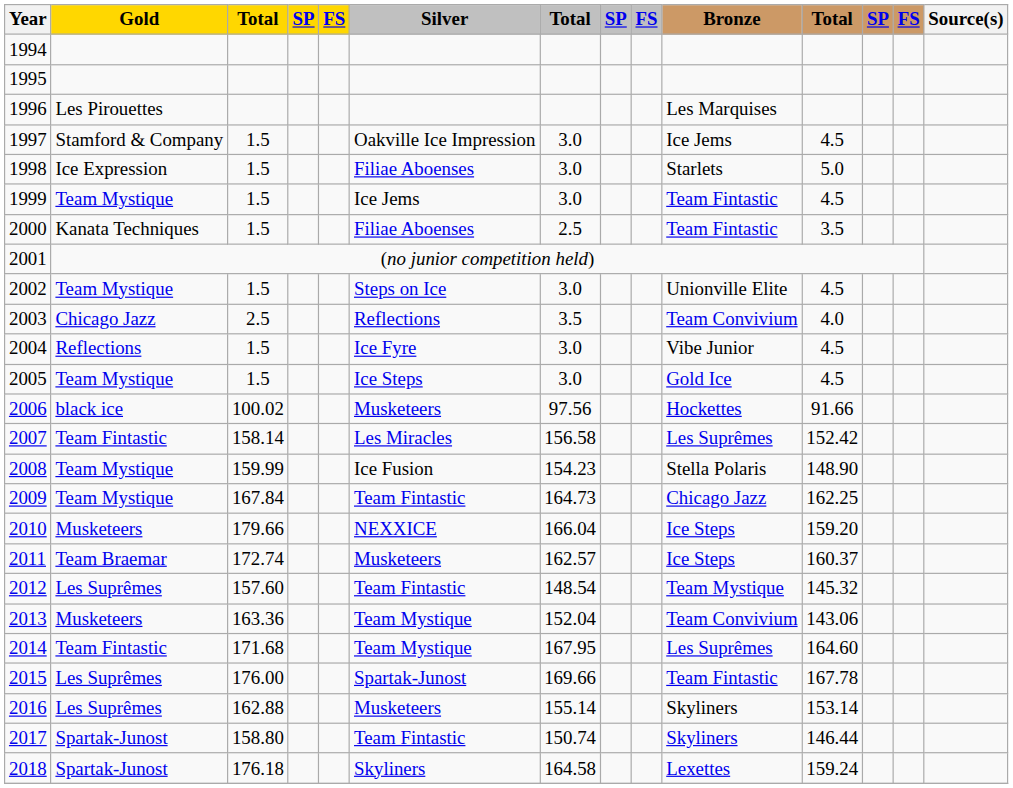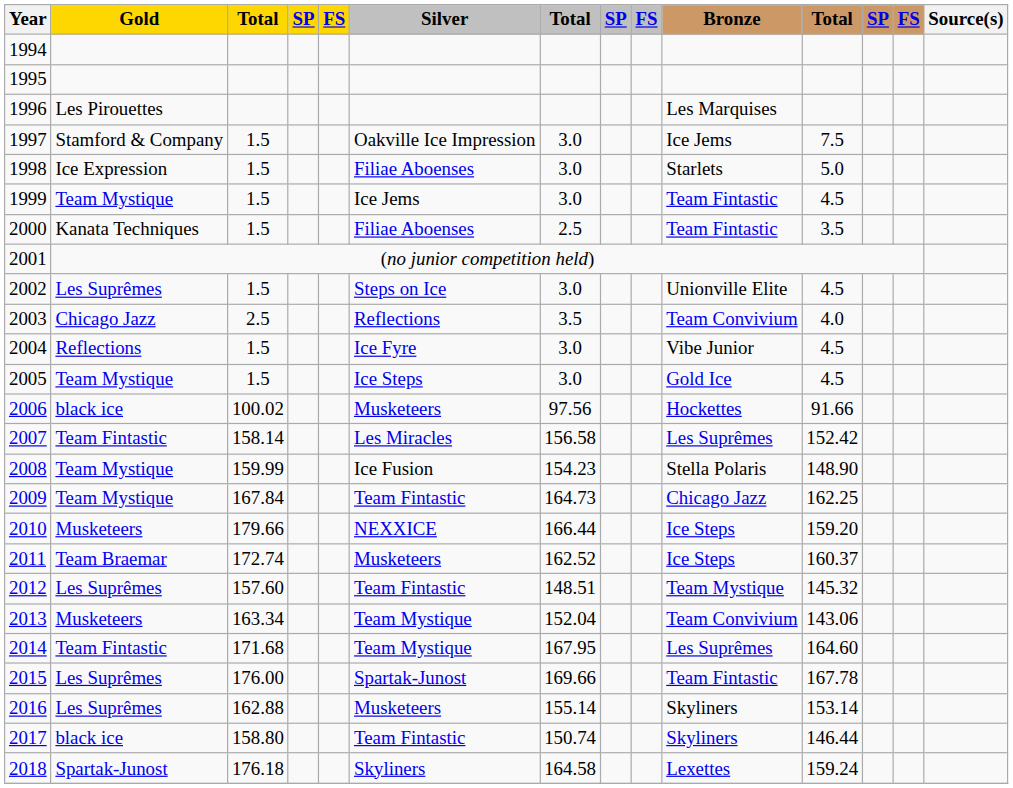 <table class="wikitable">
 <tr>
 <th>Year</th>
 <td align="center" bgcolor="gold"><strong>Gold</strong></td>
 <td align="center" bgcolor="gold"><strong>Total</strong></td>
 <td align="center" bgcolor="gold"><strong><a href='#'>SP</a></strong></td>
 <td align="center" bgcolor="gold"><strong><a href='#'>FS</a></strong></td>
 <td align="center" bgcolor="silver"><strong>Silver</strong></td>
 <td align="center" bgcolor="silver"><strong>Total</strong></td>
 <td align="center" bgcolor="silver"><strong><a href='#'>SP</a></strong></td>
 <td align="center" bgcolor="silver"><strong><a href='#'>FS</a></strong></td>
 <td align="center" bgcolor="cc9966"><strong>Bronze</strong></td>
 <td align="center" bgcolor="cc9966"><strong>Total</strong></td>
 <td align="center" bgcolor="cc9966"><strong><a href='#'>SP</a></strong></td>
 <td align="center" bgcolor="cc9966"><strong><a href='#'>FS</a></strong></td>
 <th>Source(s)</th>
 </tr>
 <tr>
 <td>1994</td>
 <td></td>
 <td align="center"></td>
 <td align="center"></td>
 <td align="center"></td>
 <td></td>
 <td align="center"></td>
 <td align="center"></td>
 <td align="center"></td>
 <td></td>
 <td align="center"></td>
 <td align="center"></td>
 <td align="center"></td>
 <td align="center"></td>
 </tr>
 <tr>
 <td>1995</td>
 <td></td>
 <td align="center"></td>
 <td align="center"></td>
 <td align="center"></td>
 <td></td>
 <td align="center"></td>
 <td align="center"></td>
 <td align="center"></td>
 <td></td>
 <td align="center"></td>
 <td align="center"></td>
 <td align="center"></td>
 <td align="center"></td>
 </tr>
 <tr>
 <td>1996</td>
 <td>Les Pirouettes</td>
 <td align="center"></td>
 <td align="center"></td>
 <td align="center"></td>
 <td></td>
 <td align="center"></td>
 <td align="center"></td>
 <td align="center"></td>
 <td>Les Marquises</td>
 <td align="center"></td>
 <td align="center"></td>
 <td align="center"></td>
 <td align="center"></td>
 </tr>
 <tr>
 <td>1997</td>
 <td> Stamford & Company</td>
 <td align="center">1.5</td>
 <td align="center"></td>
 <td align="center"></td>
 <td> Oakville Ice Impression</td>
 <td align="center">3.0</td>
 <td align="center"></td>
 <td align="center"></td>
 <td> Ice Jems</td>
-<td align="center">4.5</td>
+<td align="center">7.5</td>
 <td align="center"></td>
 <td align="center"></td>
 <td align="center"></td>
 </tr>
 <tr>
 <td>1998</td>
 <td> Ice Expression</td>
 <td align="center">1.5</td>
 <td align="center"></td>
 <td align="center"></td>
 <td> <a href='#'>Filiae Aboenses</a></td>
 <td align="center">3.0</td>
 <td align="center"></td>
 <td align="center"></td>
 <td> Starlets</td>
 <td align="center">5.0</td>
 <td align="center"></td>
 <td align="center"></td>
 <td align="center"></td>
 </tr>
 <tr>
 <td>1999</td>
 <td> <a href='#'>Team Mystique</a></td>
 <td align="center">1.5</td>
 <td align="center"></td>
 <td align="center"></td>
 <td> Ice Jems</td>
 <td align="center">3.0</td>
 <td align="center"></td>
 <td align="center"></td>
 <td> <a href='#'>Team Fintastic</a></td>
 <td align="center">4.5</td>
 <td align="center"></td>
 <td align="center"></td>
 <td align="center"></td>
 </tr>
 <tr>
 <td>2000</td>
 <td> Kanata Techniques</td>
 <td align="center">1.5</td>
 <td align="center"></td>
 <td align="center"></td>
 <td> <a href='#'>Filiae Aboenses</a></td>
 <td align="center">2.5</td>
 <td align="center"></td>
 <td align="center"></td>
 <td> <a href='#'>Team Fintastic</a></td>
 <td align="center">3.5</td>
 <td align="center"></td>
 <td align="center"></td>
 <td align="center"></td>
 </tr>
 <tr>
 <td>2001</td>
 <td align="center" colspan="12">(<em>no junior competition held</em>)</td>
 <td align="center"></td>
 </tr>
 <tr>
 <td>2002</td>
-<td> <a href='#'>Team Mystique</a></td>
+<td> <a href='#'>Les Suprêmes</a></td>
 <td align="center">1.5</td>
 <td align="center"></td>
 <td align="center"></td>
 <td> <a href='#'>Steps on Ice</a></td>
 <td align="center">3.0</td>
 <td align="center"></td>
 <td align="center"></td>
 <td> Unionville Elite</td>
 <td align="center">4.5</td>
 <td align="center"></td>
 <td align="center"></td>
 <td align="center"></td>
 </tr>
 <tr>
 <td>2003</td>
 <td> <a href='#'>Chicago Jazz</a></td>
 <td align="center">2.5</td>
 <td align="center"></td>
 <td align="center"></td>
 <td> <a href='#'>Reflections</a></td>
 <td align="center">3.5</td>
 <td align="center"></td>
 <td align="center"></td>
 <td> <a href='#'>Team Convivium</a></td>
 <td align="center">4.0</td>
 <td align="center"></td>
 <td align="center"></td>
 <td align="center"></td>
 </tr>
 <tr>
 <td>2004</td>
 <td> <a href='#'>Reflections</a></td>
 <td align="center">1.5</td>
 <td align="center"></td>
 <td align="center"></td>
 <td> <a href='#'>Ice Fyre</a></td>
 <td align="center">3.0</td>
 <td align="center"></td>
 <td align="center"></td>
 <td> Vibe Junior</td>
 <td align="center">4.5</td>
 <td align="center"></td>
 <td align="center"></td>
 <td align="center"></td>
 </tr>
 <tr>
 <td>2005</td>
 <td> <a href='#'>Team Mystique</a></td>
 <td align="center">1.5</td>
 <td align="center"></td>
 <td align="center"></td>
 <td> <a href='#'>Ice Steps</a></td>
 <td align="center">3.0</td>
 <td align="center"></td>
 <td align="center"></td>
 <td> <a href='#'>Gold Ice</a></td>
 <td align="center">4.5</td>
 <td align="center"></td>
 <td align="center"></td>
 <td align="center"></td>
 </tr>
 <tr>
 <td><a href='#'>2006</a></td>
 <td> <a href='#'>black ice</a></td>
 <td align="center">100.02</td>
 <td align="center"></td>
 <td align="center"></td>
 <td> <a href='#'>Musketeers</a></td>
 <td align="center">97.56</td>
 <td align="center"></td>
 <td align="center"></td>
 <td> <a href='#'>Hockettes</a></td>
 <td align="center">91.66</td>
 <td align="center"></td>
 <td align="center"></td>
 <td align="center"></td>
 </tr>
 <tr>
 <td><a href='#'>2007</a></td>
 <td> <a href='#'>Team Fintastic</a></td>
 <td align="center">158.14</td>
 <td align="center"></td>
 <td align="center"></td>
 <td> <a href='#'>Les Miracles</a></td>
 <td align="center">156.58</td>
 <td align="center"></td>
 <td align="center"></td>
 <td> <a href='#'>Les Suprêmes</a></td>
 <td align="center">152.42</td>
 <td align="center"></td>
 <td align="center"></td>
 <td align="center"></td>
 </tr>
 <tr>
 <td><a href='#'>2008</a></td>
 <td> <a href='#'>Team Mystique</a></td>
 <td align="center">159.99</td>
 <td align="center"></td>
 <td align="center"></td>
 <td> Ice Fusion</td>
 <td align="center">154.23</td>
 <td align="center"></td>
 <td align="center"></td>
 <td> Stella Polaris</td>
 <td align="center">148.90</td>
 <td align="center"></td>
 <td align="center"></td>
 <td align="center"></td>
 </tr>
 <tr>
 <td><a href='#'>2009</a></td>
 <td> <a href='#'>Team Mystique</a></td>
 <td align="center">167.84</td>
 <td align="center"></td>
 <td align="center"></td>
 <td> <a href='#'>Team Fintastic</a></td>
 <td align="center">164.73</td>
 <td align="center"></td>
 <td align="center"></td>
 <td> <a href='#'>Chicago Jazz</a></td>
 <td align="center">162.25</td>
 <td align="center"></td>
 <td align="center"></td>
 <td align="center"></td>
 </tr>
 <tr>
 <td><a href='#'>2010</a></td>
 <td> <a href='#'>Musketeers</a></td>
 <td align="center">179.66</td>
 <td align="center"></td>
 <td align="center"></td>
 <td> <a href='#'>NEXXICE</a></td>
-<td align="center">166.04</td>
+<td align="center">166.44</td>
 <td align="center"></td>
 <td align="center"></td>
 <td> <a href='#'>Ice Steps</a></td>
 <td align="center">159.20</td>
 <td align="center"></td>
 <td align="center"></td>
 <td align="center"></td>
 </tr>
 <tr>
 <td><a href='#'>2011</a></td>
 <td> <a href='#'>Team Braemar</a></td>
 <td align="center">172.74</td>
 <td align="center"></td>
 <td align="center"></td>
 <td> <a href='#'>Musketeers</a></td>
-<td align="center">162.57</td>
+<td align="center">162.52</td>
 <td align="center"></td>
 <td align="center"></td>
 <td> <a href='#'>Ice Steps</a></td>
 <td align="center">160.37</td>
 <td align="center"></td>
 <td align="center"></td>
 <td align="center"></td>
 </tr>
 <tr>
 <td><a href='#'>2012</a></td>
 <td> <a href='#'>Les Suprêmes</a></td>
 <td align="center">157.60</td>
 <td align="center"></td>
 <td align="center"></td>
 <td> <a href='#'>Team Fintastic</a></td>
-<td align="center">148.54</td>
+<td align="center">148.51</td>
 <td align="center"></td>
 <td align="center"></td>
 <td> <a href='#'>Team Mystique</a></td>
 <td align="center">145.32</td>
 <td align="center"></td>
 <td align="center"></td>
 <td align="center"></td>
 </tr>
 <tr>
 <td><a href='#'>2013</a></td>
 <td> <a href='#'>Musketeers</a></td>
-<td align="center">163.36</td>
+<td align="center">163.34</td>
 <td align="center"></td>
 <td align="center"></td>
 <td> <a href='#'>Team Mystique</a></td>
 <td align="center">152.04</td>
 <td align="center"></td>
 <td align="center"></td>
 <td> <a href='#'>Team Convivium</a></td>
 <td align="center">143.06</td>
 <td align="center"></td>
 <td align="center"></td>
 <td align="center"></td>
 </tr>
 <tr>
 <td><a href='#'>2014</a></td>
 <td> <a href='#'>Team Fintastic</a></td>
 <td align="center">171.68</td>
 <td align="center"></td>
 <td align="center"></td>
 <td> <a href='#'>Team Mystique</a></td>
 <td align="center">167.95</td>
 <td align="center"></td>
 <td align="center"></td>
 <td> <a href='#'>Les Suprêmes</a></td>
 <td align="center">164.60</td>
 <td align="center"></td>
 <td align="center"></td>
 <td align="center"></td>
 </tr>
 <tr>
 <td><a href='#'>2015</a></td>
 <td> <a href='#'>Les Suprêmes</a></td>
 <td align="center">176.00</td>
 <td align="center"></td>
 <td align="center"></td>
 <td> <a href='#'>Spartak-Junost</a></td>
 <td align="center">169.66</td>
 <td align="center"></td>
 <td align="center"></td>
 <td> <a href='#'>Team Fintastic</a></td>
 <td align="center">167.78</td>
 <td align="center"></td>
 <td align="center"></td>
 <td align="center"></td>
 </tr>
 <tr>
 <td><a href='#'>2016</a></td>
 <td> <a href='#'>Les Suprêmes</a></td>
 <td align="center">162.88</td>
 <td align="center"></td>
 <td align="center"></td>
 <td> <a href='#'>Musketeers</a></td>
 <td align="center">155.14</td>
 <td align="center"></td>
 <td align="center"></td>
 <td> Skyliners</td>
 <td align="center">153.14</td>
 <td align="center"></td>
 <td align="center"></td>
 <td align="center"></td>
 </tr>
 <tr>
 <td><a href='#'>2017</a></td>
-<td> <a href='#'>Spartak-Junost</a></td>
+<td> <a href='#'>black ice</a></td>
 <td align="center">158.80</td>
 <td align="center"></td>
 <td align="center"></td>
 <td> <a href='#'>Team Fintastic</a></td>
 <td align="center">150.74</td>
 <td align="center"></td>
 <td align="center"></td>
 <td> <a href='#'>Skyliners</a></td>
 <td align="center">146.44</td>
 <td align="center"></td>
 <td align="center"></td>
 <td align="center"></td>
 </tr>
 <tr>
 <td><a href='#'>2018</a></td>
 <td> <a href='#'>Spartak-Junost</a></td>
 <td align="center">176.18</td>
 <td align="center"></td>
 <td align="center"></td>
 <td> <a href='#'>Skyliners</a></td>
 <td align="center">164.58</td>
 <td align="center"></td>
 <td align="center"></td>
 <td> <a href='#'>Lexettes</a></td>
 <td align="center">159.24</td>
 <td align="center"></td>
 <td align="center"></td>
 <td align="center"></td>
 </tr>
 <tr>
 </tr>
 </table>
